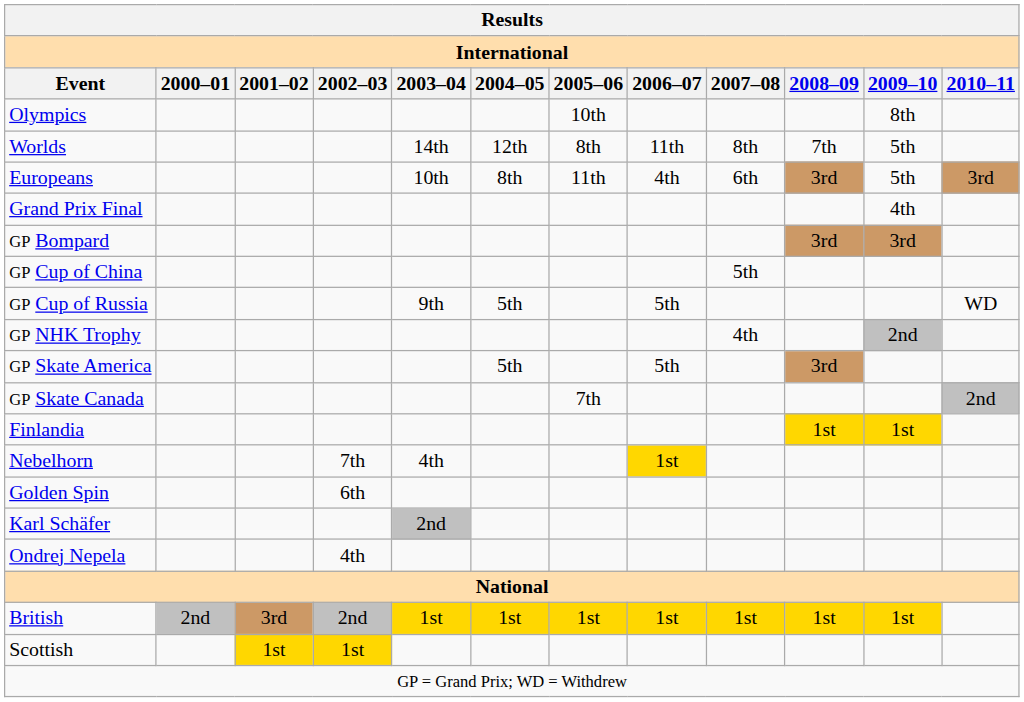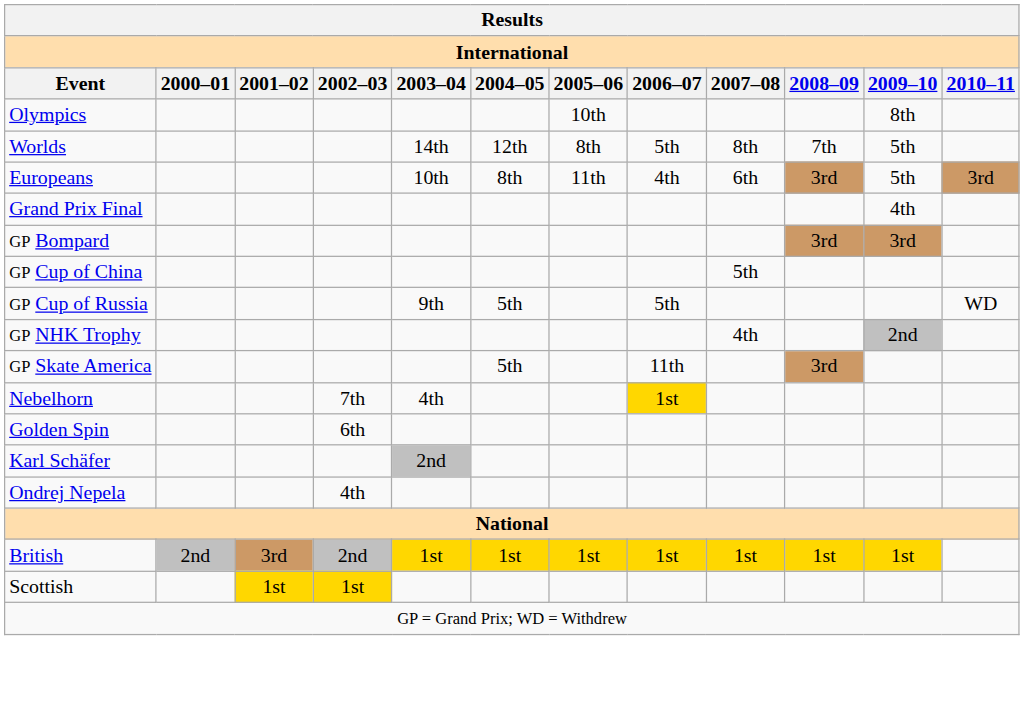 <table class="wikitable" style="text-align:center">
 <tr>
 <th colspan=12 align=center><strong>Results</strong></th>
 </tr>
 <tr>
 <th style="background-color: #ffdead; " colspan=12 align=center><strong>International</strong></th>
 </tr>
 <tr>
 <th>Event</th>
 <th>2000–01</th>
 <th>2001–02</th>
 <th>2002–03</th>
 <th>2003–04</th>
 <th>2004–05</th>
 <th>2005–06</th>
 <th>2006–07</th>
 <th>2007–08</th>
 <th><a href='#'>2008–09</a></th>
 <th><a href='#'>2009–10</a></th>
 <th><a href='#'>2010–11</a></th>
 </tr>
 <tr>
 <td align=left><a href='#'>Olympics</a></td>
 <td></td>
 <td></td>
 <td></td>
 <td></td>
 <td></td>
 <td>10th</td>
 <td></td>
 <td></td>
 <td></td>
 <td>8th</td>
 <td></td>
 </tr>
 <tr>
 <td align=left><a href='#'>Worlds</a></td>
 <td></td>
 <td></td>
 <td></td>
 <td>14th</td>
 <td>12th</td>
 <td>8th</td>
-<td>11th</td>
+<td>5th</td>
 <td>8th</td>
 <td>7th</td>
 <td>5th</td>
 <td></td>
 </tr>
 <tr>
 <td align=left><a href='#'>Europeans</a></td>
 <td></td>
 <td></td>
 <td></td>
 <td>10th</td>
 <td>8th</td>
 <td>11th</td>
 <td>4th</td>
 <td>6th</td>
 <td bgcolor=cc9966>3rd</td>
 <td>5th</td>
 <td bgcolor=cc9966>3rd</td>
 </tr>
 <tr>
 <td align=left><a href='#'>Grand Prix Final</a></td>
 <td></td>
 <td></td>
 <td></td>
 <td></td>
 <td></td>
 <td></td>
 <td></td>
 <td></td>
 <td></td>
 <td>4th</td>
 <td></td>
 </tr>
 <tr>
 <td align=left><small>GP</small> <a href='#'>Bompard</a></td>
 <td></td>
 <td></td>
 <td></td>
 <td></td>
 <td></td>
 <td></td>
 <td></td>
 <td></td>
 <td bgcolor=cc9966>3rd</td>
 <td bgcolor=cc9966>3rd</td>
 <td></td>
 </tr>
 <tr>
 <td align=left><small>GP</small> <a href='#'>Cup of China</a></td>
 <td></td>
 <td></td>
 <td></td>
 <td></td>
 <td></td>
 <td></td>
 <td></td>
 <td>5th</td>
 <td></td>
 <td></td>
 <td></td>
 </tr>
 <tr>
 <td align=left><small>GP</small> <a href='#'>Cup of Russia</a></td>
 <td></td>
 <td></td>
 <td></td>
 <td>9th</td>
 <td>5th</td>
 <td></td>
 <td>5th</td>
 <td></td>
 <td></td>
 <td></td>
 <td>WD</td>
 </tr>
 <tr>
 <td align=left><small>GP</small> <a href='#'>NHK Trophy</a></td>
 <td></td>
 <td></td>
 <td></td>
 <td></td>
 <td></td>
 <td></td>
 <td></td>
 <td>4th</td>
 <td></td>
 <td bgcolor=silver>2nd</td>
 <td></td>
 </tr>
 <tr>
 <td align=left><small>GP</small> <a href='#'>Skate America</a></td>
 <td></td>
 <td></td>
 <td></td>
 <td></td>
 <td>5th</td>
 <td></td>
-<td>5th</td>
+<td>11th</td>
 <td></td>
 <td bgcolor=cc9966>3rd</td>
 <td></td>
-<td></td>
-</tr>
-<tr>
-<td align=left><small>GP</small> <a href='#'>Skate Canada</a></td>
-<td></td>
-<td></td>
-<td></td>
-<td></td>
-<td></td>
-<td>7th</td>
-<td></td>
-<td></td>
-<td></td>
-<td></td>
-<td bgcolor=silver>2nd</td>
-</tr>
-<tr>
-<td align=left><a href='#'>Finlandia</a></td>
-<td></td>
-<td></td>
-<td></td>
-<td></td>
-<td></td>
-<td></td>
-<td></td>
-<td></td>
-<td bgcolor=gold>1st</td>
-<td bgcolor=gold>1st</td>
 <td></td>
 </tr>
 <tr>
 <td align=left><a href='#'>Nebelhorn</a></td>
 <td></td>
 <td></td>
 <td>7th</td>
 <td>4th</td>
 <td></td>
 <td></td>
 <td bgcolor=gold>1st</td>
 <td></td>
 <td></td>
 <td></td>
 <td></td>
 </tr>
 <tr>
 <td align=left><a href='#'>Golden Spin</a></td>
 <td></td>
 <td></td>
 <td>6th</td>
 <td></td>
 <td></td>
 <td></td>
 <td></td>
 <td></td>
 <td></td>
 <td></td>
 <td></td>
 </tr>
 <tr>
 <td align=left><a href='#'>Karl Schäfer</a></td>
 <td></td>
 <td></td>
 <td></td>
 <td bgcolor=silver>2nd</td>
 <td></td>
 <td></td>
 <td></td>
 <td></td>
 <td></td>
 <td></td>
 <td></td>
 </tr>
 <tr>
 <td align=left><a href='#'>Ondrej Nepela</a></td>
 <td></td>
 <td></td>
 <td>4th</td>
 <td></td>
 <td></td>
 <td></td>
 <td></td>
 <td></td>
 <td></td>
 <td></td>
 <td></td>
 </tr>
 <tr>
 <th style="background-color: #ffdead; " colspan=12 align=center><strong>National</strong></th>
 </tr>
 <tr>
 <td align=left><a href='#'>British</a></td>
 <td bgcolor=silver>2nd</td>
 <td bgcolor=cc9966>3rd</td>
 <td bgcolor=silver>2nd</td>
 <td bgcolor=gold>1st</td>
 <td bgcolor=gold>1st</td>
 <td bgcolor=gold>1st</td>
 <td bgcolor=gold>1st</td>
 <td bgcolor=gold>1st</td>
 <td bgcolor=gold>1st</td>
 <td bgcolor=gold>1st</td>
 <td></td>
 </tr>
 <tr>
 <td align=left>Scottish</td>
 <td></td>
 <td bgcolor=gold>1st</td>
 <td bgcolor=gold>1st</td>
 <td></td>
 <td></td>
 <td></td>
 <td></td>
 <td></td>
 <td></td>
 <td></td>
 <td></td>
 </tr>
 <tr>
 <td colspan=12 align=center><small> GP = Grand Prix; WD = Withdrew </small></td>
 </tr>
 </table>
